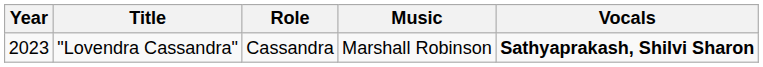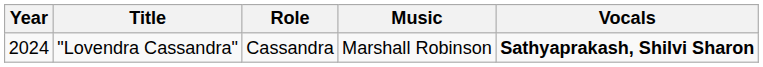 <table class="wikitable">
 <tr>
 <th>Year</th>
 <th>Title</th>
 <th>Role</th>
 <th>Music</th>
 <th>Vocals</th>
 </tr>
 <tr>
-<td>2023</td>
+<td>2024</td>
 <td>"Lovendra Cassandra"</td>
 <td>Cassandra</td>
 <td>Marshall Robinson</td>
 <td><strong>Sathyaprakash, Shilvi Sharon</strong></td>
 </tr>
 </table>
